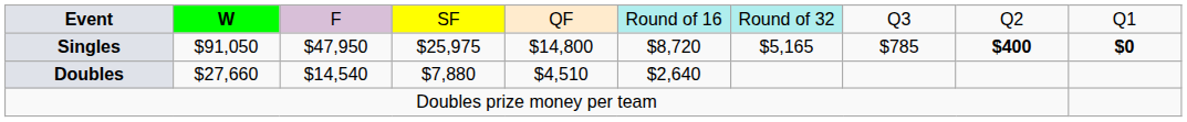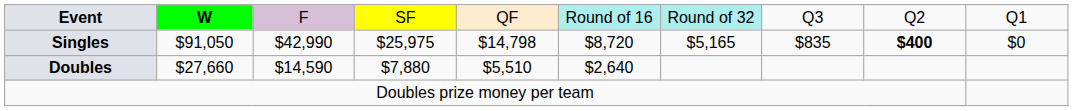 <table class=wikitable style=font-size:90%;text-align:center>
 <tr>
 <td style="width:130px; background:#dfe2e9;"><strong>Event</strong></td>
 <td style="width:80px; background:lime;"><strong>W</strong></td>
 <td style="width:85px; background:thistle;">F</td>
 <td style="width:85px; background:#ff0;">SF</td>
 <td style="width:85px; background:#ffebcd;">QF</td>
 <td style="width:85px; background:#afeeee;">Round of 16</td>
 <td style="width:85px; background:#afeeee;">Round of 32</td>
 <td width=85>Q3</td>
 <td width=85>Q2</td>
 <td width=85>Q1</td>
 </tr>
 <tr>
 <td style="background:#dfe2e9;"><strong>Singles</strong></td>
 <td>$91,050</td>
-<td>$47,950</td>
+<td>$42,990</td>
 <td>$25,975</td>
-<td>$14,800</td>
+<td>$14,798</td>
 <td>$8,720</td>
 <td>$5,165</td>
-<td>$785</td>
+<td>$835</td>
 <td><strong>$400</strong></td>
-<td><strong>$0</strong></td>
+<td>$0</td>
 </tr>
 <tr>
 <td style="background:#dfe2e9;"><strong>Doubles</strong></td>
 <td>$27,660</td>
-<td>$14,540</td>
+<td>$14,590</td>
 <td>$7,880</td>
-<td>$4,510</td>
+<td>$5,510</td>
 <td>$2,640</td>
 <td></td>
 <td></td>
 <td></td>
 <td></td>
 </tr>
 <tr>
 <td colspan=9>Doubles prize money per team</td>
 </tr>
 </table>
